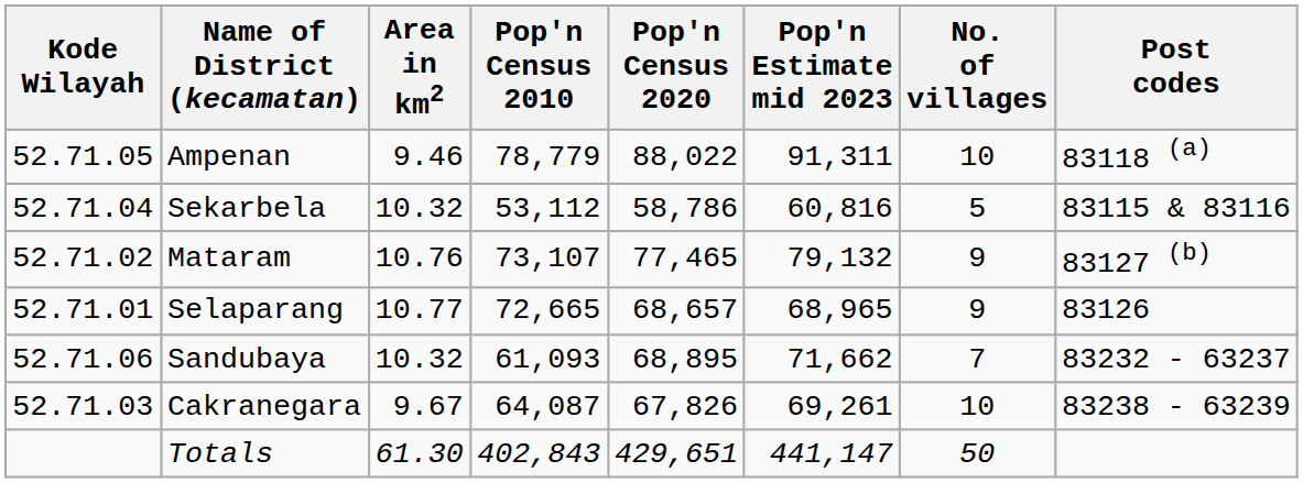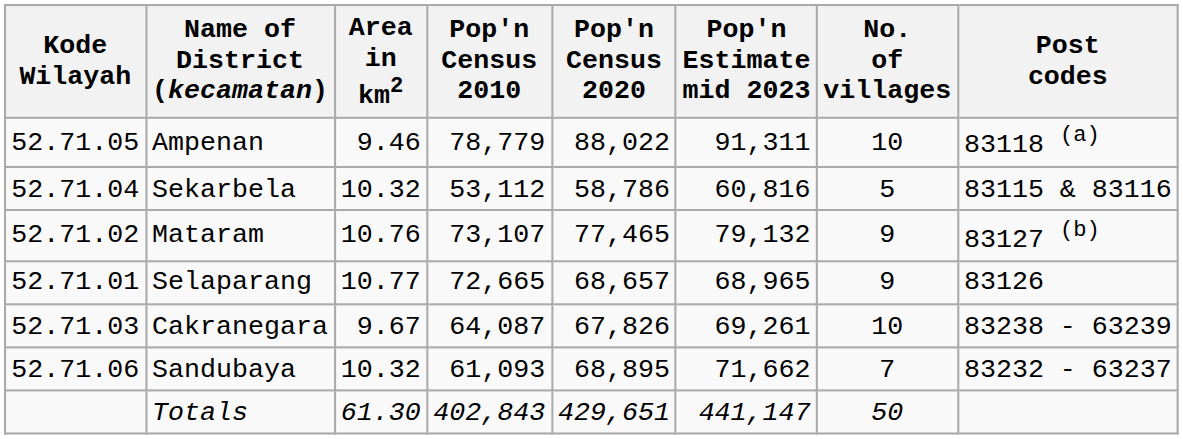 <table class="sortable wikitable">
 <tr>
 <th>Kode <br>Wilayah</th>
 <th>Name of <br>District <br> (<em>kecamatan</em>)</th>
 <th>Area <br>in <br>km<sup>2</sup></th>
 <th>Pop'n<br>Census<br>2010</th>
 <th>Pop'n<br>Census<br>2020</th>
 <th>Pop'n<br>Estimate<br>mid 2023</th>
 <th>No.<br>of <br>villages</th>
 <th>Post<br>codes</th>
 </tr>
 <tr>
 <td>52.71.05</td>
 <td>Ampenan</td>
 <td align="right">9.46</td>
 <td align="right">78,779</td>
 <td align="right">88,022</td>
 <td align="right">91,311</td>
 <td align="center">10</td>
 <td>83118 <sup>(a)</sup></td>
 </tr>
 <tr>
 <td>52.71.04</td>
 <td>Sekarbela</td>
 <td align="right">10.32</td>
 <td align="right">53,112</td>
 <td align="right">58,786</td>
 <td align="right">60,816</td>
 <td align="center">5</td>
 <td>83115 & 83116</td>
 </tr>
 <tr>
 <td>52.71.02</td>
 <td>Mataram</td>
 <td align="right">10.76</td>
 <td align="right">73,107</td>
 <td align="right">77,465</td>
 <td align="right">79,132</td>
 <td align="center">9</td>
 <td>83127 <sup>(b)</sup></td>
 </tr>
 <tr>
 <td>52.71.01</td>
 <td>Selaparang</td>
 <td align="right">10.77</td>
 <td align="right">72,665</td>
 <td align="right">68,657</td>
 <td align="right">68,965</td>
 <td align="center">9</td>
 <td>83126</td>
 </tr>
 <tr>
+<td>52.71.03</td>
+<td>Cakranegara</td>
+<td align="right">9.67</td>
+<td align="right">64,087</td>
+<td align="right">67,826</td>
+<td align="right">69,261</td>
+<td align="center">10</td>
+<td>83238 - 63239</td>
+</tr>
+<tr>
 <td>52.71.06</td>
 <td>Sandubaya</td>
 <td align="right">10.32</td>
 <td align="right">61,093</td>
 <td align="right">68,895</td>
 <td align="right">71,662</td>
 <td align="center">7</td>
 <td>83232 - 63237</td>
-</tr>
-<tr>
-<td>52.71.03</td>
-<td>Cakranegara</td>
-<td align="right">9.67</td>
-<td align="right">64,087</td>
-<td align="right">67,826</td>
-<td align="right">69,261</td>
-<td align="center">10</td>
-<td>83238 - 63239</td>
 </tr>
 <tr>
 <td></td>
 <td><em>Totals</em></td>
 <td align="right"><em>61.30</em></td>
 <td align="right"><em>402,843</em></td>
 <td align="right"><em>429,651</em></td>
 <td align="right"><em>441,147</em></td>
 <td align="center"><em>50</em></td>
 <td></td>
 </tr>
 </table>
